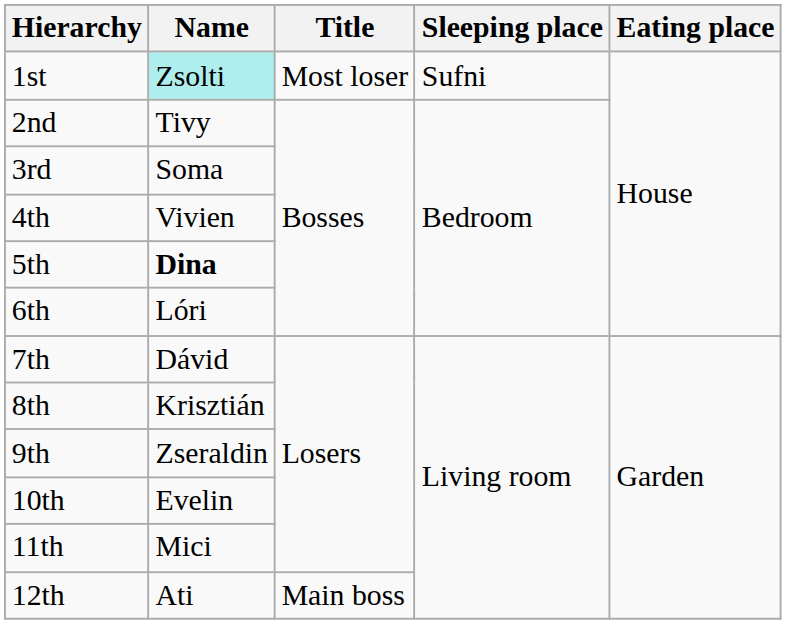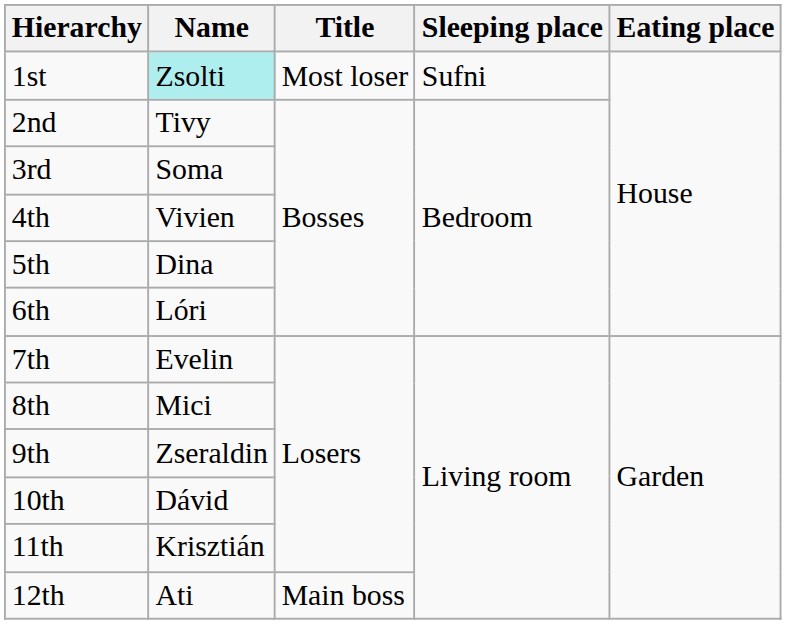 <table class="wikitable">
 <tr>
 <th>Hierarchy</th>
 <th>Name</th>
 <th>Title</th>
 <th>Sleeping place</th>
 <th>Eating place</th>
 </tr>
 <tr>
 <td>1st</td>
 <td style="background: paleturquoise;">Zsolti</td>
 <td>Most loser</td>
 <td>Sufni</td>
 <td rowspan="6">House</td>
 </tr>
 <tr>
 <td>2nd</td>
 <td>Tivy</td>
 <td rowspan="5">Bosses</td>
 <td rowspan="5">Bedroom</td>
 </tr>
 <tr>
 <td>3rd</td>
 <td>Soma</td>
 </tr>
 <tr>
 <td>4th</td>
 <td>Vivien</td>
 </tr>
 <tr>
 <td>5th</td>
-<td><strong>Dina</strong></td>
+<td>Dina</td>
 </tr>
 <tr>
 <td>6th</td>
 <td>Lóri</td>
 </tr>
 <tr>
 <td>7th</td>
-<td>Dávid</td>
+<td>Evelin</td>
 <td rowspan="5">Losers</td>
 <td rowspan="6">Living room</td>
 <td rowspan="6">Garden</td>
 </tr>
 <tr>
 <td>8th</td>
-<td>Krisztián</td>
+<td>Mici</td>
 </tr>
 <tr>
 <td>9th</td>
 <td>Zseraldin</td>
 </tr>
 <tr>
 <td>10th</td>
-<td>Evelin</td>
+<td>Dávid</td>
 </tr>
 <tr>
 <td>11th</td>
-<td>Mici</td>
+<td>Krisztián</td>
 </tr>
 <tr>
 <td>12th</td>
 <td>Ati</td>
 <td>Main boss</td>
 </tr>
 </table>
